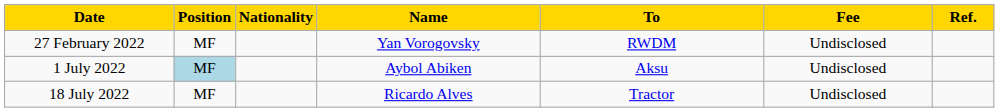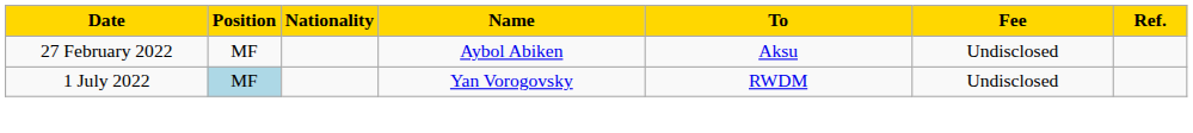 <table class="wikitable"  style="text-align:center; font-size:90%; ">
 <tr>
 <th style="background:#FFD700; color:#000000; width:150px;">Date</th>
 <th style="background:#FFD700; color:#000000; width:50px;">Position</th>
 <th style="background:#FFD700; color:#000000; width:50px;">Nationality</th>
 <th style="background:#FFD700; color:#000000; width:200px;">Name</th>
 <th style="background:#FFD700; color:#000000; width:200px;">To</th>
 <th style="background:#FFD700; color:#000000; width:150px;">Fee</th>
 <th style="background:#FFD700; color:#000000; width:50px;">Ref.</th>
 </tr>
 <tr>
 <td>27 February 2022</td>
 <td>MF</td>
 <td></td>
-<td><a href='#'>Yan Vorogovsky</a></td>
-<td><a href='#'>RWDM</a></td>
+<td><a href='#'>Aybol Abiken</a></td>
+<td><a href='#'>Aksu</a></td>
 <td>Undisclosed</td>
 <td></td>
 </tr>
 <tr>
 <td>1 July 2022</td>
 <td style="background: lightblue;">MF</td>
 <td></td>
-<td><a href='#'>Aybol Abiken</a></td>
-<td><a href='#'>Aksu</a></td>
-<td>Undisclosed</td>
-<td></td>
-</tr>
-<tr>
-<td>18 July 2022</td>
-<td>MF</td>
-<td></td>
-<td><a href='#'>Ricardo Alves</a></td>
-<td><a href='#'>Tractor</a></td>
+<td><a href='#'>Yan Vorogovsky</a></td>
+<td><a href='#'>RWDM</a></td>
 <td>Undisclosed</td>
 <td></td>
 </tr>
 </table>
